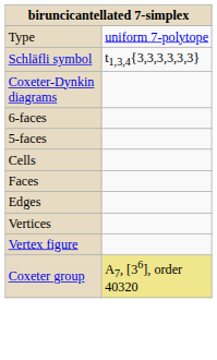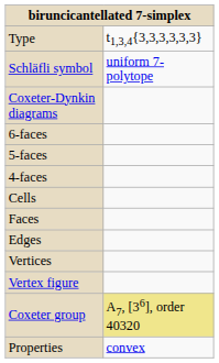 <table class="wikitable" align="right" style="margin-left:10px" width="250">
 <tr>
 <th style="background:#e7dcc3;" colspan="2">biruncicantellated 7-simplex</th>
 </tr>
 <tr>
 <td style="background:#e7dcc3;">Type</td>
-<td><a href='#'>uniform 7-polytope</a></td>
+<td>t<sub>1,3,4</sub>{3,3,3,3,3,3}</td>
 </tr>
 <tr>
 <td style="background:#e7dcc3;"><a href='#'>Schläfli symbol</a></td>
-<td>t<sub>1,3,4</sub>{3,3,3,3,3,3}</td>
+<td><a href='#'>uniform 7-polytope</a></td>
 </tr>
 <tr>
 <td style="background:#e7dcc3;"><a href='#'>Coxeter-Dynkin diagrams</a></td>
 <td></td>
 </tr>
 <tr>
 <td style="background:#e7dcc3;">6-faces</td>
 <td></td>
 </tr>
 <tr>
 <td style="background:#e7dcc3;">5-faces</td>
+<td></td>
+</tr>
+<tr>
+<td style="background:#e7dcc3;">4-faces</td>
 <td></td>
 </tr>
 <tr>
 <td style="background:#e7dcc3;">Cells</td>
 <td></td>
 </tr>
 <tr>
 <td style="background:#e7dcc3;">Faces</td>
 <td></td>
 </tr>
 <tr>
 <td style="background:#e7dcc3;">Edges</td>
 <td></td>
 </tr>
 <tr>
 <td style="background:#e7dcc3;">Vertices</td>
 <td></td>
 </tr>
 <tr>
 <td style="background:#e7dcc3;"><a href='#'>Vertex figure</a></td>
 <td></td>
 </tr>
 <tr>
 <td style="background:#e7dcc3;"><a href='#'>Coxeter group</a></td>
 <td style="background: khaki;">A<sub>7</sub>, [3<sup>6</sup>], order 40320</td>
 </tr>
+<tr>
+<td style="background:#e7dcc3;">Properties</td>
+<td><a href='#'>convex</a></td>
+</tr>
 </table>
